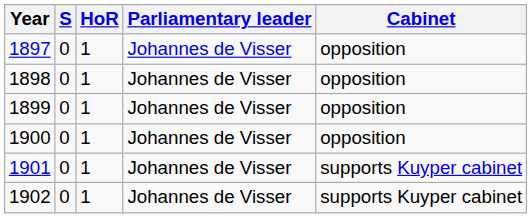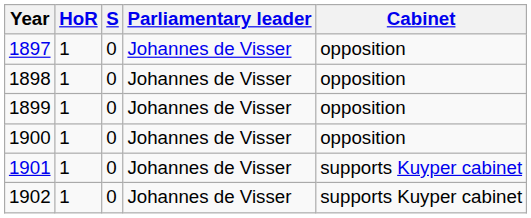 <table class="wikitable">
 <tr>
 <th>Year</th>
+<th><a href='#'>HoR</a></th>
 <th><a href='#'>S</a></th>
-<th><a href='#'>HoR</a></th>
 <th><a href='#'>Parliamentary leader</a></th>
 <th><a href='#'>Cabinet</a></th>
 </tr>
 <tr>
 <td><a href='#'>1897</a></td>
+<td>1</td>
 <td>0</td>
-<td>1</td>
 <td><a href='#'>Johannes de Visser</a></td>
 <td>opposition</td>
 </tr>
 <tr>
 <td>1898</td>
+<td>1</td>
 <td>0</td>
-<td>1</td>
 <td>Johannes de Visser</td>
 <td>opposition</td>
 </tr>
 <tr>
 <td>1899</td>
+<td>1</td>
 <td>0</td>
-<td>1</td>
 <td>Johannes de Visser</td>
 <td>opposition</td>
 </tr>
 <tr>
 <td>1900</td>
+<td>1</td>
 <td>0</td>
-<td>1</td>
 <td>Johannes de Visser</td>
 <td>opposition</td>
 </tr>
 <tr>
 <td><a href='#'>1901</a></td>
+<td>1</td>
 <td>0</td>
-<td>1</td>
 <td>Johannes de Visser</td>
 <td>supports <a href='#'>Kuyper cabinet</a></td>
 </tr>
 <tr>
 <td>1902</td>
+<td>1</td>
 <td>0</td>
-<td>1</td>
 <td>Johannes de Visser</td>
 <td>supports Kuyper cabinet</td>
 </tr>
 </table>
